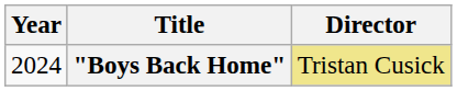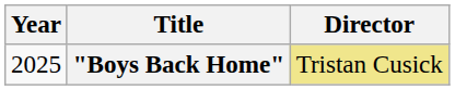 <table class="wikitable plainrowheaders">
 <tr>
 <th scope="col">Year</th>
 <th scope="col">Title</th>
 <th scope="col">Director</th>
 </tr>
 <tr>
-<td>2024</td>
+<td>2025</td>
 <th scope="row">"Boys Back Home"<br></th>
 <td style="background: khaki;">Tristan Cusick</td>
 </tr>
 </table>
